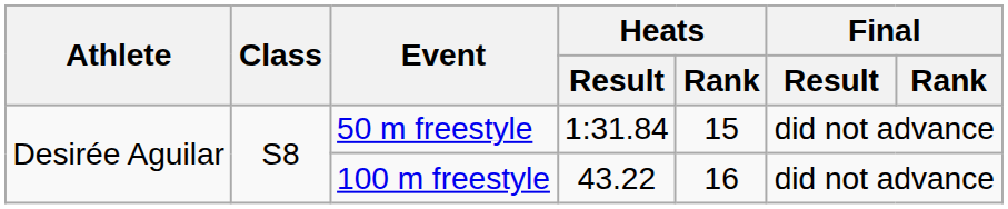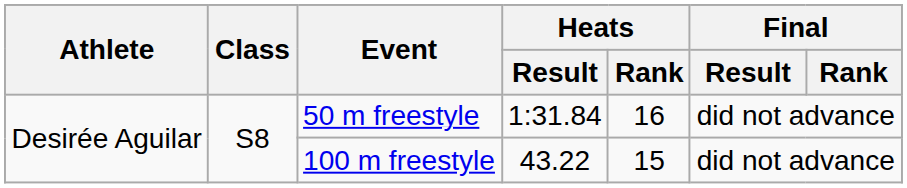 <table class=wikitable style="font-size:90%">
 <tr>
 <th rowspan="2">Athlete</th>
 <th rowspan="2">Class</th>
 <th rowspan="2">Event</th>
 <th colspan="2">Heats</th>
 <th colspan="2">Final</th>
 </tr>
 <tr>
 <th>Result</th>
 <th>Rank</th>
 <th>Result</th>
 <th>Rank</th>
 </tr>
 <tr>
 <td rowspan="2">Desirée Aguilar</td>
 <td rowspan="2" align="center">S8</td>
 <td><a href='#'>50 m freestyle</a></td>
 <td align="center">1:31.84</td>
-<td align="center">15</td>
+<td align="center">16</td>
 <td align="center" colspan="2">did not advance</td>
 </tr>
 <tr>
 <td><a href='#'>100 m freestyle</a></td>
 <td align="center">43.22</td>
-<td align="center">16</td>
+<td align="center">15</td>
 <td align="center" colspan="2">did not advance</td>
 </tr>
 </table>
